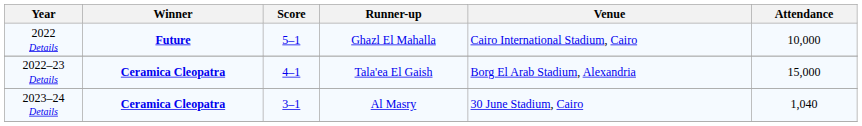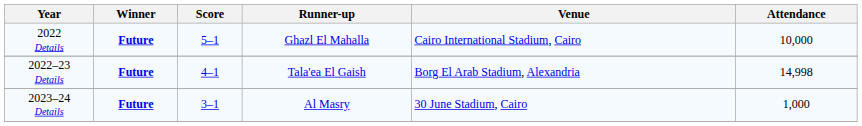 <table class="wikitable" width="90%">
 <tr>
 <th>Year</th>
 <th>Winner</th>
 <th>Score</th>
 <th>Runner-up</th>
 <th>Venue</th>
 <th>Attendance</th>
 </tr>
 <tr align=center bgcolor=#F5FAFF>
 <td>2022<br><small><em><a href='#'>Details</a></em></small></td>
 <td><strong><a href='#'>Future</a></strong></td>
 <td><a href='#'>5–1</a></td>
 <td><a href='#'>Ghazl El Mahalla</a></td>
 <td align=left><a href='#'>Cairo International Stadium</a>, <a href='#'>Cairo</a></td>
 <td>10,000</td>
 </tr>
 <tr align=center bgcolor=#D0E7FF>
 </tr>
 <tr align=center bgcolor=#F5FAFF>
 <td>2022–23<br><small><em><a href='#'>Details</a></em></small></td>
-<td><strong><a href='#'>Ceramica Cleopatra</a></strong></td>
+<td><strong><a href='#'>Future</a></strong></td>
 <td><a href='#'>4–1</a></td>
 <td><a href='#'>Tala'ea El Gaish</a></td>
 <td align=left><a href='#'>Borg El Arab Stadium</a>, <a href='#'>Alexandria</a></td>
-<td>15,000</td>
+<td>14,998</td>
 </tr>
 <tr align=center bgcolor=#D0E7FF>
 </tr>
 <tr align=center bgcolor=#F5FAFF>
 <td>2023–24<br><small><em><a href='#'>Details</a></em></small></td>
-<td><strong><a href='#'>Ceramica Cleopatra</a></strong></td>
+<td><strong><a href='#'>Future</a></strong></td>
 <td><a href='#'>3–1</a></td>
 <td><a href='#'>Al Masry</a></td>
 <td align=left><a href='#'>30 June Stadium</a>, <a href='#'>Cairo</a></td>
-<td>1,040</td>
+<td>1,000</td>
 </tr>
 <tr align=center bgcolor=#D0E7FF>
 </tr>
 </table>
